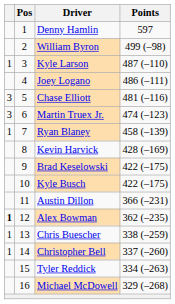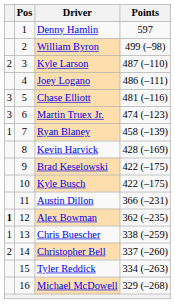 <table class="wikitable" style="font-size: 95%">
 <tr>
 <th></th>
 <th>Pos</th>
 <th>Driver</th>
 <th>Points</th>
 </tr>
 <tr>
 <td align="left"></td>
 <td style="text-align:center;">1</td>
 <td><a href='#'>Denny Hamlin</a></td>
 <td style="text-align:center;">597</td>
 </tr>
 <tr>
 <td align="left"></td>
 <td style="text-align:center;">2</td>
 <td style="background:#FFDEAD;"><a href='#'>William Byron</a></td>
 <td style="text-align:center;">499 (–98)</td>
 </tr>
 <tr>
-<td align="left"> 1</td>
+<td align="left"> 2</td>
 <td style="text-align:center;">3</td>
 <td style="background:#FFDEAD;"><a href='#'>Kyle Larson</a></td>
 <td style="text-align:center;">487 (–110)</td>
 </tr>
 <tr>
 <td align="left"></td>
 <td style="text-align:center;">4</td>
 <td style="background:#FFDEAD;"><a href='#'>Joey Logano</a></td>
 <td style="text-align:center;">486 (–111)</td>
 </tr>
 <tr>
 <td align="left"> 3</td>
 <td style="text-align:center;">5</td>
 <td style="background:#FFDEAD;"><a href='#'>Chase Elliott</a></td>
 <td style="text-align:center;">481 (–116)</td>
 </tr>
 <tr>
 <td align="left"> 3</td>
 <td style="text-align:center;">6</td>
 <td style="background:#FFDEAD;"><a href='#'>Martin Truex Jr.</a></td>
 <td style="text-align:center;">474 (–123)</td>
 </tr>
 <tr>
 <td align="left"> 1</td>
 <td style="text-align:center;">7</td>
 <td style="background:#FFDEAD;"><a href='#'>Ryan Blaney</a></td>
 <td style="text-align:center;">458 (–139)</td>
 </tr>
 <tr>
 <td align="left"></td>
 <td style="text-align:center;">8</td>
 <td><a href='#'>Kevin Harvick</a></td>
 <td style="text-align:center;">428 (–169)</td>
 </tr>
 <tr>
 <td align="left"></td>
 <td style="text-align:center;">9</td>
 <td style="background:#FFDEAD;"><a href='#'>Brad Keselowski</a></td>
 <td style="text-align:center;">422 (–175)</td>
 </tr>
 <tr>
 <td align="left"></td>
 <td style="text-align:center;">10</td>
 <td style="background:#FFDEAD;"><a href='#'>Kyle Busch</a></td>
 <td style="text-align:center;">422 (–175)</td>
 </tr>
 <tr>
 <td align="left"></td>
 <td style="text-align:center;">11</td>
 <td><a href='#'>Austin Dillon</a></td>
 <td style="text-align:center;">366 (–231)</td>
 </tr>
 <tr>
 <td align="left"><strong> 1</strong></td>
 <td style="text-align:center;">12</td>
 <td style="background:#FFDEAD;"><a href='#'>Alex Bowman</a></td>
 <td style="text-align:center;">362 (–235)</td>
 </tr>
 <tr>
 <td align="left"> 1</td>
 <td style="text-align:center;">13</td>
 <td><a href='#'>Chris Buescher</a></td>
 <td style="text-align:center;">338 (–259)</td>
 </tr>
 <tr>
-<td align="left"> 1</td>
+<td align="left"> 2</td>
 <td style="text-align:center;">14</td>
 <td style="background:#FFDEAD;"><a href='#'>Christopher Bell</a></td>
 <td style="text-align:center;">337 (–260)</td>
 </tr>
 <tr>
 <td align="left"></td>
 <td style="text-align:center;">15</td>
 <td><a href='#'>Tyler Reddick</a></td>
 <td style="text-align:center;">334 (–263)</td>
 </tr>
 <tr>
 <td align="left"></td>
 <td style="text-align:center;">16</td>
 <td style="background:#FFDEAD;"><a href='#'>Michael McDowell</a></td>
 <td style="text-align:center;">329 (–268)</td>
 </tr>
 <tr class="sortbottom">
 <th colspan="9"></th>
 </tr>
 </table>
